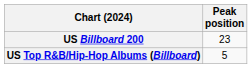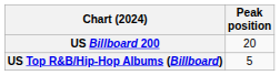 <table class="wikitable sortable plainrowheaders" style="text-align:center">
 <tr>
 <th scope="col">Chart (2024)</th>
 <th scope="col">Peak<br>position</th>
 </tr>
 <tr>
 <th scope="row">US <a href='#'><em>Billboard</em> 200</a></th>
-<td>23</td>
+<td>20</td>
 </tr>
 <tr>
 <th scope="row">US <a href='#'>Top R&B/Hip-Hop Albums</a> (<em><a href='#'>Billboard</a></em>)</th>
 <td>5</td>
 </tr>
 </table>
